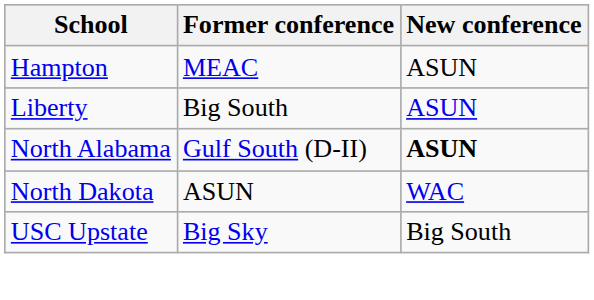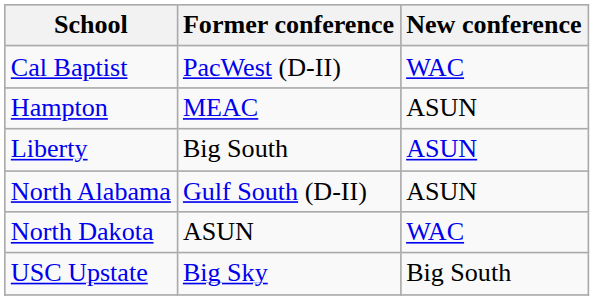 <table class="wikitable source">
 <tr>
 <th>School</th>
 <th>Former conference</th>
 <th>New conference</th>
+</tr>
+<tr>
+<td><a href='#'>Cal Baptist</a></td>
+<td><a href='#'>PacWest</a> (D-II)</td>
+<td><a href='#'>WAC</a></td>
 </tr>
 <tr>
 <td><a href='#'>Hampton</a></td>
 <td><a href='#'>MEAC</a></td>
 <td>ASUN</td>
 </tr>
 <tr>
 <td><a href='#'>Liberty</a></td>
 <td>Big South</td>
 <td><a href='#'>ASUN</a></td>
 </tr>
 <tr>
 <td><a href='#'>North Alabama</a></td>
 <td><a href='#'>Gulf South</a> (D-II)</td>
-<td><strong>ASUN</strong></td>
+<td>ASUN</td>
 </tr>
 <tr>
 <td><a href='#'>North Dakota</a></td>
 <td>ASUN</td>
 <td><a href='#'>WAC</a></td>
 </tr>
 <tr>
 <td><a href='#'>USC Upstate</a></td>
 <td><a href='#'>Big Sky</a></td>
 <td>Big South</td>
 </tr>
 </table>
